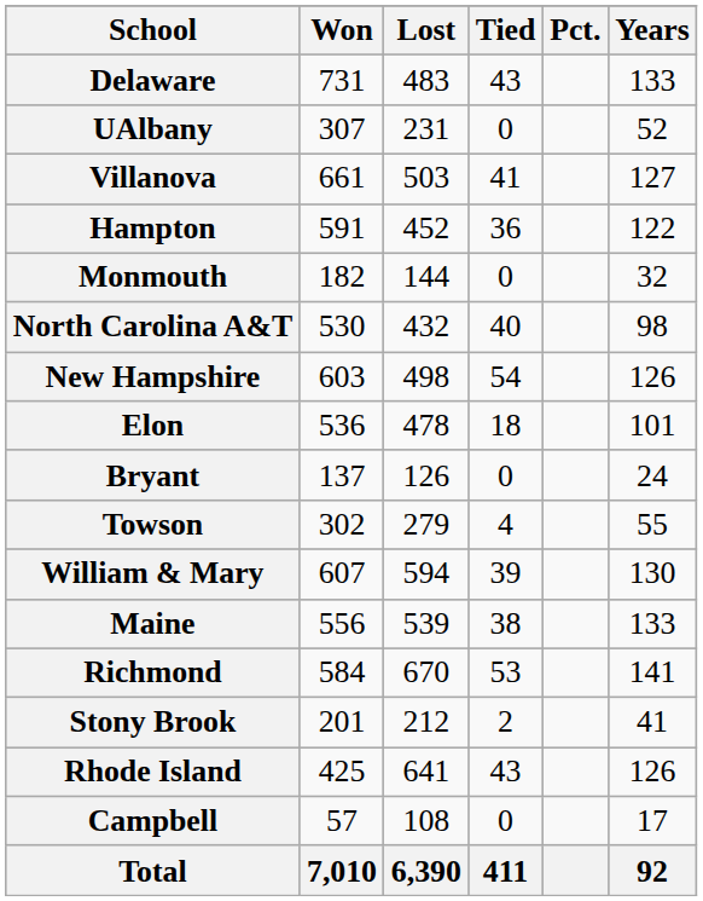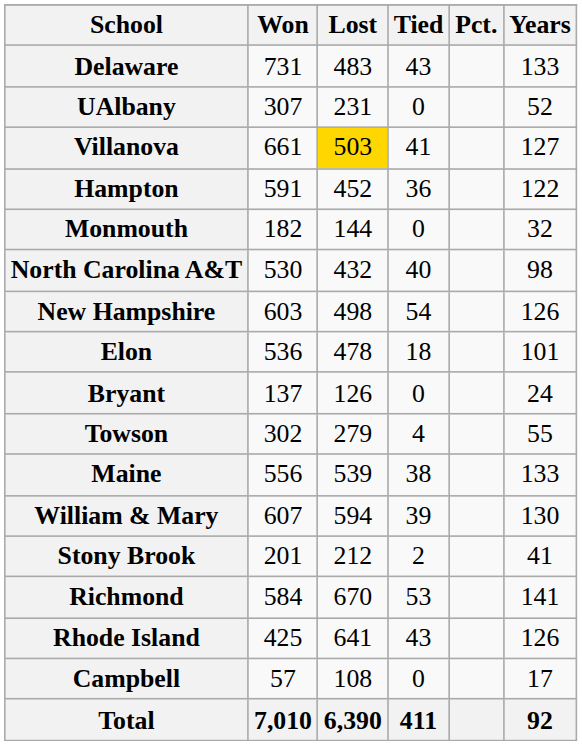 <table class="wikitable sortable plainrowheaders" style="text-align: center;">
 <tr>
 </tr>
 <tr>
 <th scope="col">School</th>
 <th scope="col">Won</th>
 <th scope="col">Lost</th>
 <th scope="col">Tied</th>
 <th scope="col">Pct.</th>
 <th scope="col">Years</th>
 </tr>
 <tr>
 <th scope="row">Delaware</th>
 <td>731</td>
 <td>483</td>
 <td>43</td>
 <td></td>
 <td>133</td>
 </tr>
 <tr>
 <th scope="row">UAlbany</th>
 <td>307</td>
 <td>231</td>
 <td>0</td>
 <td></td>
 <td>52</td>
 </tr>
 <tr>
 <th scope="row">Villanova</th>
 <td>661</td>
-<td>503</td>
+<td style="background: gold;">503</td>
 <td>41</td>
 <td></td>
 <td>127</td>
 </tr>
 <tr>
 <th scope="row">Hampton</th>
 <td>591</td>
 <td>452</td>
 <td>36</td>
 <td></td>
 <td>122</td>
 </tr>
 <tr>
 <th scope="row">Monmouth</th>
 <td>182</td>
 <td>144</td>
 <td>0</td>
 <td></td>
 <td>32</td>
 </tr>
 <tr>
 <th scope="row">North Carolina A&T</th>
 <td>530</td>
 <td>432</td>
 <td>40</td>
 <td></td>
 <td>98</td>
 </tr>
 <tr>
 <th scope="row">New Hampshire</th>
 <td>603</td>
 <td>498</td>
 <td>54</td>
 <td></td>
 <td>126</td>
 </tr>
 <tr>
 <th scope="row">Elon</th>
 <td>536</td>
 <td>478</td>
 <td>18</td>
 <td></td>
 <td>101</td>
 </tr>
 <tr>
 <th scope="row">Bryant</th>
 <td>137</td>
 <td>126</td>
 <td>0</td>
 <td></td>
 <td>24</td>
 </tr>
 <tr>
 <th scope="row">Towson</th>
 <td>302</td>
 <td>279</td>
 <td>4</td>
 <td></td>
 <td>55</td>
 </tr>
 <tr>
+<th scope="row">Maine</th>
+<td>556</td>
+<td>539</td>
+<td>38</td>
+<td></td>
+<td>133</td>
+</tr>
+<tr>
 <th scope="row">William & Mary</th>
 <td>607</td>
 <td>594</td>
 <td>39</td>
 <td></td>
 <td>130</td>
 </tr>
 <tr>
-<th scope="row">Maine</th>
-<td>556</td>
-<td>539</td>
-<td>38</td>
+<th scope="row">Stony Brook</th>
+<td>201</td>
+<td>212</td>
+<td>2</td>
 <td></td>
-<td>133</td>
+<td>41</td>
 </tr>
 <tr>
 <th scope="row">Richmond</th>
 <td>584</td>
 <td>670</td>
 <td>53</td>
 <td></td>
 <td>141</td>
-</tr>
-<tr>
-<th scope="row">Stony Brook</th>
-<td>201</td>
-<td>212</td>
-<td>2</td>
-<td></td>
-<td>41</td>
 </tr>
 <tr>
 <th scope="row">Rhode Island</th>
 <td>425</td>
 <td>641</td>
 <td>43</td>
 <td></td>
 <td>126</td>
 </tr>
 <tr>
 <th scope="row">Campbell</th>
 <td>57</td>
 <td>108</td>
 <td>0</td>
 <td></td>
 <td>17</td>
 </tr>
 <tr>
 <th scope="row" style="font-weight: bold;">Total</th>
 <th scope="col">7,010</th>
 <th scope="col">6,390</th>
 <th scope="col">411</th>
 <th scope="col"></th>
 <th scope="col">92</th>
 </tr>
 </table>
